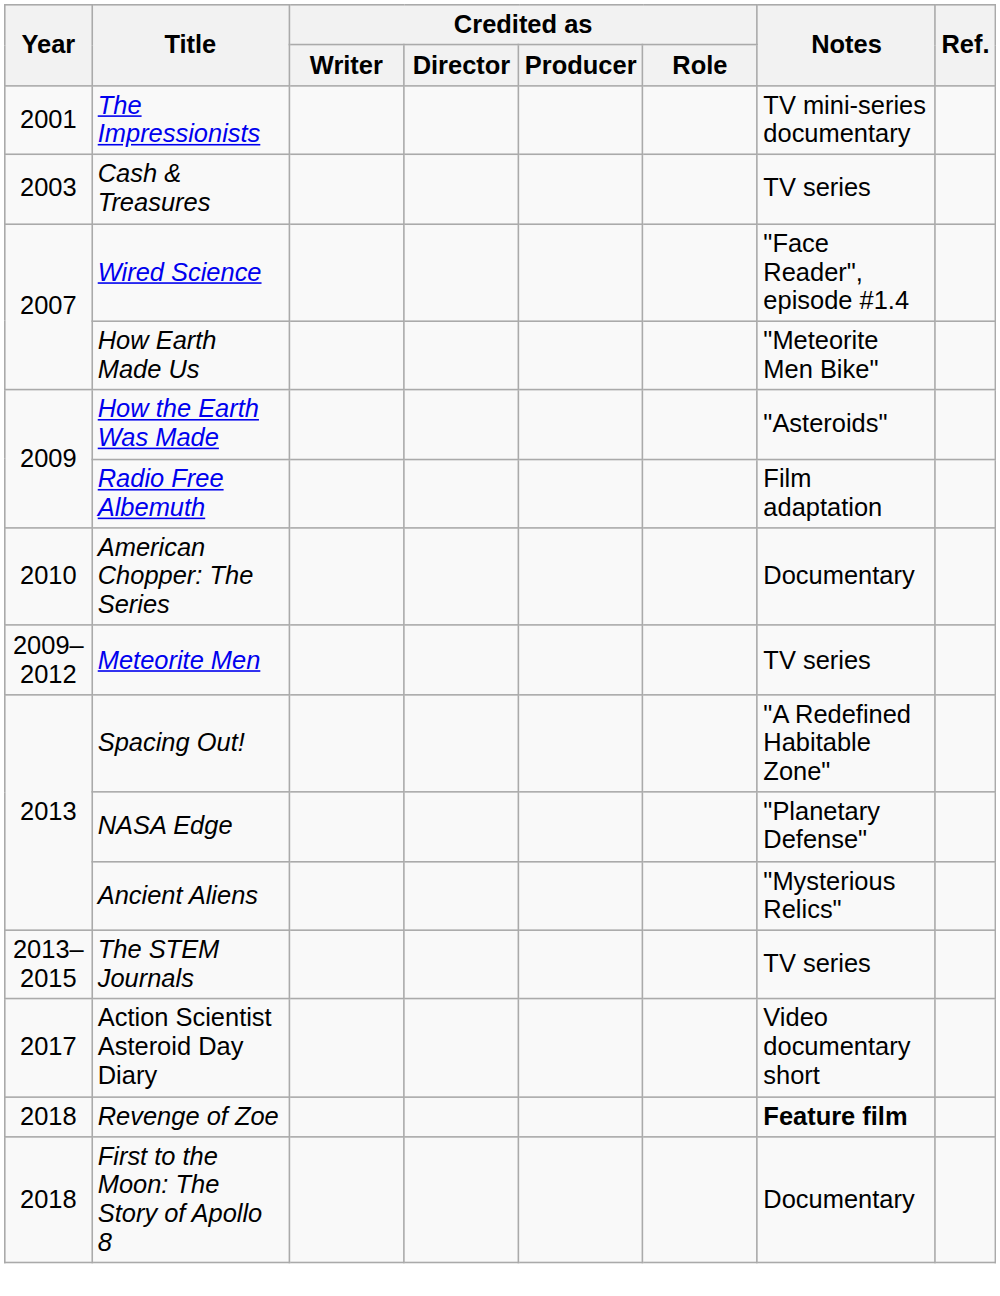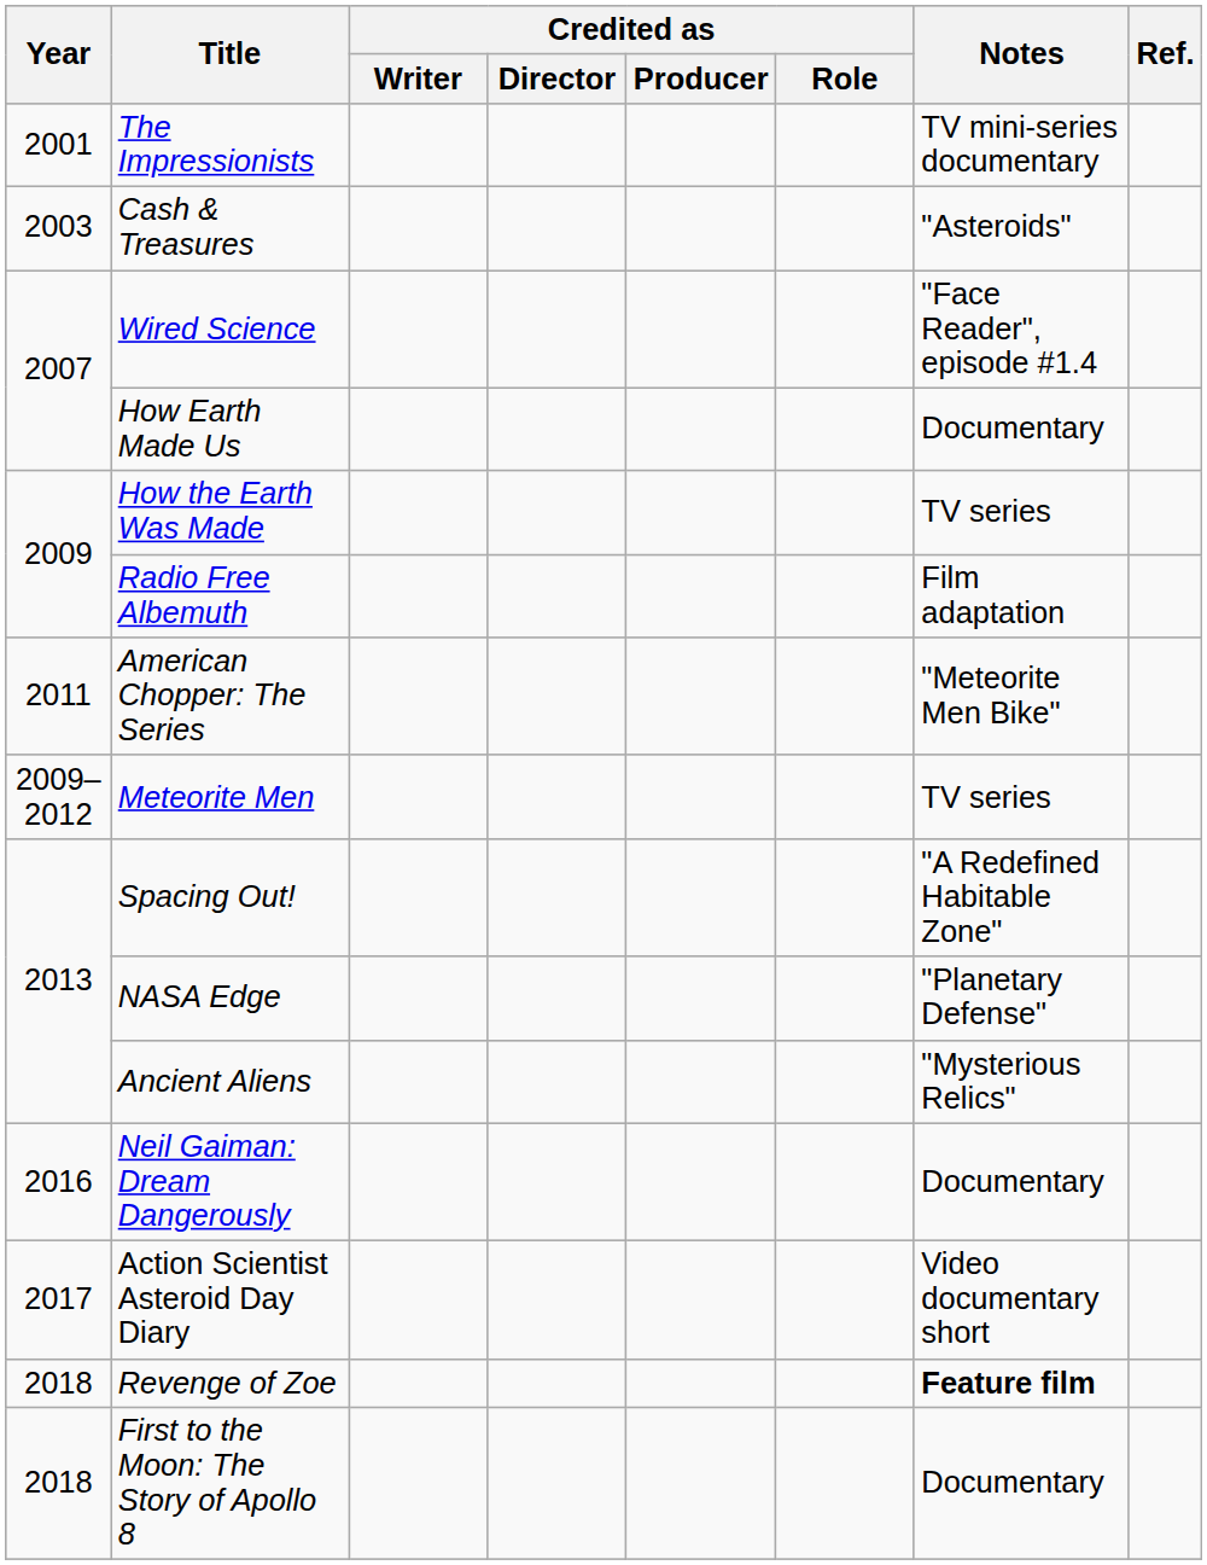 <table class="wikitable" style="text-align:center; margin-right:auto; margin-right:auto">
 <tr>
 <th rowspan="2">Year</th>
 <th rowspan="2">Title</th>
 <th colspan="4">Credited as</th>
 <th rowspan="2">Notes</th>
 <th rowspan="2">Ref.</th>
 </tr>
 <tr>
 <th width=65>Writer</th>
 <th width=65>Director</th>
 <th width=65>Producer</th>
 <th width=65>Role</th>
 </tr>
 <tr>
 <td>2001</td>
 <td align="left"><em><a href='#'>The Impressionists</a></em></td>
 <td></td>
 <td></td>
 <td></td>
 <td></td>
 <td align="left">TV mini-series documentary</td>
 <td></td>
 </tr>
 <tr>
 <td>2003</td>
 <td align="left"><em>Cash & Treasures</em></td>
 <td></td>
 <td></td>
 <td></td>
 <td></td>
-<td align="left">TV series</td>
+<td align="left">"Asteroids"</td>
 <td></td>
 </tr>
 <tr>
 <td rowspan="2">2007</td>
 <td align="left"><em><a href='#'>Wired Science</a></em></td>
 <td></td>
 <td></td>
 <td></td>
 <td></td>
 <td align="left">"Face Reader", episode #1.4</td>
 <td></td>
 </tr>
 <tr>
 <td align="left"><em>How Earth Made Us</em></td>
 <td></td>
 <td></td>
 <td></td>
 <td></td>
-<td align="left">"Meteorite Men Bike"</td>
+<td align="left">Documentary</td>
 <td></td>
 </tr>
 <tr>
 <td rowspan="2">2009</td>
 <td align="left"><em><a href='#'>How the Earth Was Made</a></em></td>
 <td></td>
 <td></td>
 <td></td>
 <td></td>
-<td align="left">"Asteroids"</td>
+<td align="left">TV series</td>
 <td></td>
 </tr>
 <tr>
 <td align="left"><em><a href='#'>Radio Free Albemuth</a></em></td>
 <td></td>
 <td></td>
 <td></td>
 <td></td>
 <td align="left">Film adaptation</td>
 <td></td>
 </tr>
 <tr>
-<td>2010</td>
+<td>2011</td>
 <td align="left"><em>American Chopper: The Series</em></td>
 <td></td>
 <td></td>
 <td></td>
 <td></td>
-<td align="left">Documentary</td>
+<td align="left">"Meteorite Men Bike"</td>
 <td></td>
 </tr>
 <tr>
 <td>2009–2012</td>
 <td align="left"><em><a href='#'>Meteorite Men</a></em></td>
 <td></td>
 <td></td>
 <td></td>
 <td></td>
 <td align="left">TV series</td>
 <td></td>
 </tr>
 <tr>
 <td rowspan="3">2013</td>
 <td align="left"><em>Spacing Out!</em></td>
 <td></td>
 <td></td>
 <td></td>
 <td></td>
 <td align="left">"A Redefined Habitable Zone"</td>
 <td></td>
 </tr>
 <tr>
 <td align="left"><em>NASA Edge</em></td>
 <td></td>
 <td></td>
 <td></td>
 <td></td>
 <td align="left">"Planetary Defense"</td>
 <td></td>
 </tr>
 <tr>
 <td align="left"><em>Ancient Aliens</em></td>
 <td></td>
 <td></td>
 <td></td>
 <td></td>
 <td align="left">"Mysterious Relics"</td>
 <td></td>
 </tr>
 <tr>
-<td>2013–2015</td>
-<td align="left"><em>The STEM Journals</em></td>
+<td>2016</td>
+<td align="left"><em><a href='#'>Neil Gaiman: Dream Dangerously</a></em></td>
 <td></td>
 <td></td>
 <td></td>
 <td></td>
-<td align="left">TV series</td>
+<td align="left">Documentary</td>
 <td></td>
 </tr>
 <tr>
 <td>2017</td>
 <td align="left">Action Scientist Asteroid Day Diary</td>
 <td></td>
 <td></td>
 <td></td>
 <td></td>
 <td align="left">Video documentary short</td>
 <td></td>
 </tr>
 <tr>
 <td>2018</td>
 <td align="left"><em>Revenge of Zoe</em></td>
 <td></td>
 <td></td>
 <td></td>
 <td></td>
 <td align="left"><strong>Feature film</strong></td>
 <td></td>
 </tr>
 <tr>
 <td>2018</td>
 <td align="left"><em>First to the Moon: The Story of Apollo 8</em></td>
 <td></td>
 <td></td>
 <td></td>
 <td></td>
 <td align="left">Documentary</td>
 <td></td>
 </tr>
 </table>
